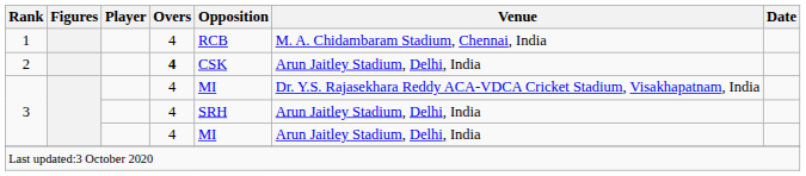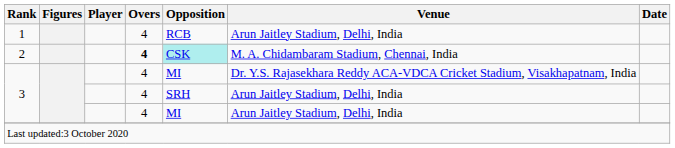 <table class="wikitable">
 <tr>
 <th>Rank</th>
 <th>Figures</th>
 <th>Player</th>
 <th>Overs</th>
 <th>Opposition</th>
 <th>Venue</th>
 <th>Date</th>
 </tr>
 <tr>
 <td align=center>1</td>
 <th scope=row style=text-align:center;></th>
 <td></td>
 <td align=center>4</td>
 <td><a href='#'>RCB</a></td>
-<td><a href='#'>M. A. Chidambaram Stadium</a>, <a href='#'>Chennai</a>, India</td>
+<td><a href='#'>Arun Jaitley Stadium</a>, <a href='#'>Delhi</a>, India</td>
 <td></td>
 </tr>
 <tr>
 <td align=center>2</td>
 <th scope=row style=text-align:center;></th>
 <td></td>
 <td align=center><strong>4</strong></td>
-<td><a href='#'>CSK</a></td>
-<td><a href='#'>Arun Jaitley Stadium</a>, <a href='#'>Delhi</a>, India</td>
+<td style="background: paleturquoise;"><a href='#'>CSK</a></td>
+<td><a href='#'>M. A. Chidambaram Stadium</a>, <a href='#'>Chennai</a>, India</td>
 <td></td>
 </tr>
 <tr>
 <td align=center rowspan=3>3</td>
 <th scope=row style=text-align:center; rowspan=3></th>
 <td></td>
 <td align=center>4</td>
 <td><a href='#'>MI</a></td>
 <td><a href='#'>Dr. Y.S. Rajasekhara Reddy ACA-VDCA Cricket Stadium</a>, <a href='#'>Visakhapatnam</a>, India</td>
 <td></td>
 </tr>
 <tr>
 <td></td>
 <td align=center>4</td>
 <td><a href='#'>SRH</a></td>
 <td><a href='#'>Arun Jaitley Stadium</a>, <a href='#'>Delhi</a>, India</td>
 <td></td>
 </tr>
 <tr>
 <td></td>
 <td align=center>4</td>
 <td><a href='#'>MI</a></td>
 <td><a href='#'>Arun Jaitley Stadium</a>, <a href='#'>Delhi</a>, India</td>
 <td></td>
 </tr>
 <tr>
 </tr>
 <tr class=sortbottom>
 <td colspan=7><small>Last updated:3 October 2020</small></td>
 </tr>
 </table>
